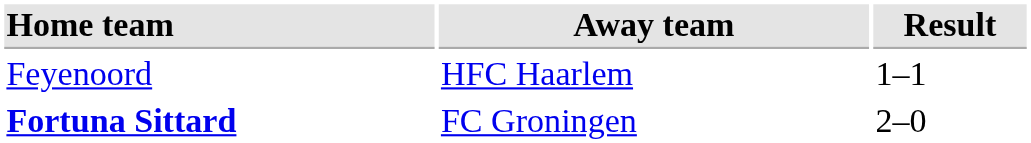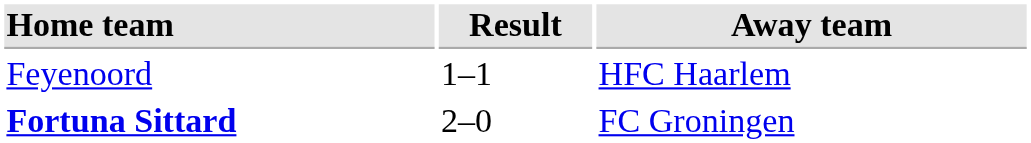 <table>
 <tr bgcolor="#E4E4E4">
 <th style="border-bottom:1px solid #AAAAAA" width="200" align="left">Home team</th>
+<th style="border-bottom:1px solid #AAAAAA" width="70" align="center">Result</th>
 <th style="border-bottom:1px solid #AAAAAA" width="200">Away team</th>
-<th style="border-bottom:1px solid #AAAAAA" width="70" align="center">Result</th>
 </tr>
 <tr>
 <td><a href='#'>Feyenoord</a></td>
+<td>1–1</td>
 <td><a href='#'>HFC Haarlem</a></td>
-<td>1–1</td>
 </tr>
 <tr>
 <td><strong><a href='#'>Fortuna Sittard</a></strong></td>
+<td>2–0</td>
 <td><a href='#'>FC Groningen</a></td>
-<td>2–0</td>
 </tr>
 </table>
